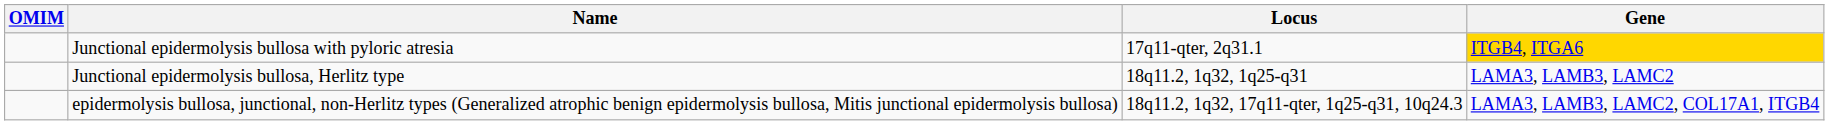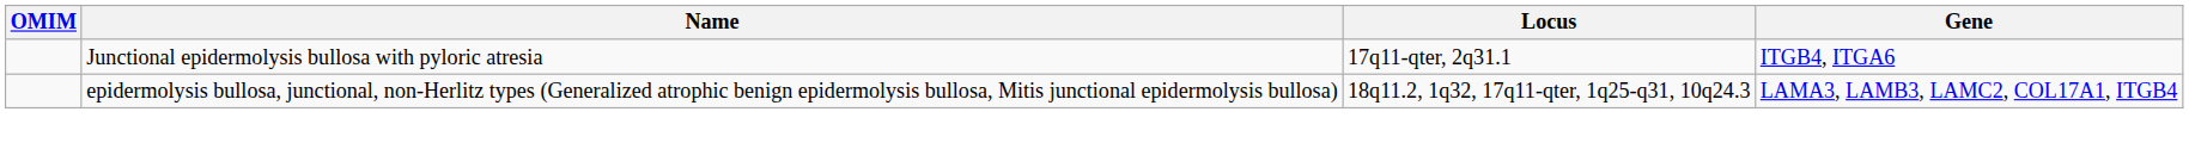 <table class="wikitable">
 <tr>
 <th><a href='#'>OMIM</a></th>
 <th>Name</th>
 <th>Locus</th>
 <th>Gene</th>
 </tr>
 <tr>
 <td></td>
 <td>Junctional epidermolysis bullosa with pyloric atresia</td>
 <td>17q11-qter, 2q31.1</td>
-<td style="background: gold;"><a href='#'>ITGB4</a>, <a href='#'>ITGA6</a></td>
-</tr>
-<tr>
-<td></td>
-<td>Junctional epidermolysis bullosa, Herlitz type</td>
-<td>18q11.2, 1q32, 1q25-q31</td>
-<td><a href='#'>LAMA3</a>, <a href='#'>LAMB3</a>, <a href='#'>LAMC2</a></td>
+<td><a href='#'>ITGB4</a>, <a href='#'>ITGA6</a></td>
 </tr>
 <tr>
 <td></td>
 <td>epidermolysis bullosa, junctional, non-Herlitz types (Generalized atrophic benign epidermolysis bullosa, Mitis junctional epidermolysis bullosa)</td>
 <td>18q11.2, 1q32, 17q11-qter, 1q25-q31, 10q24.3</td>
 <td><a href='#'>LAMA3</a>, <a href='#'>LAMB3</a>, <a href='#'>LAMC2</a>, <a href='#'>COL17A1</a>, <a href='#'>ITGB4</a></td>
 </tr>
 </table>
